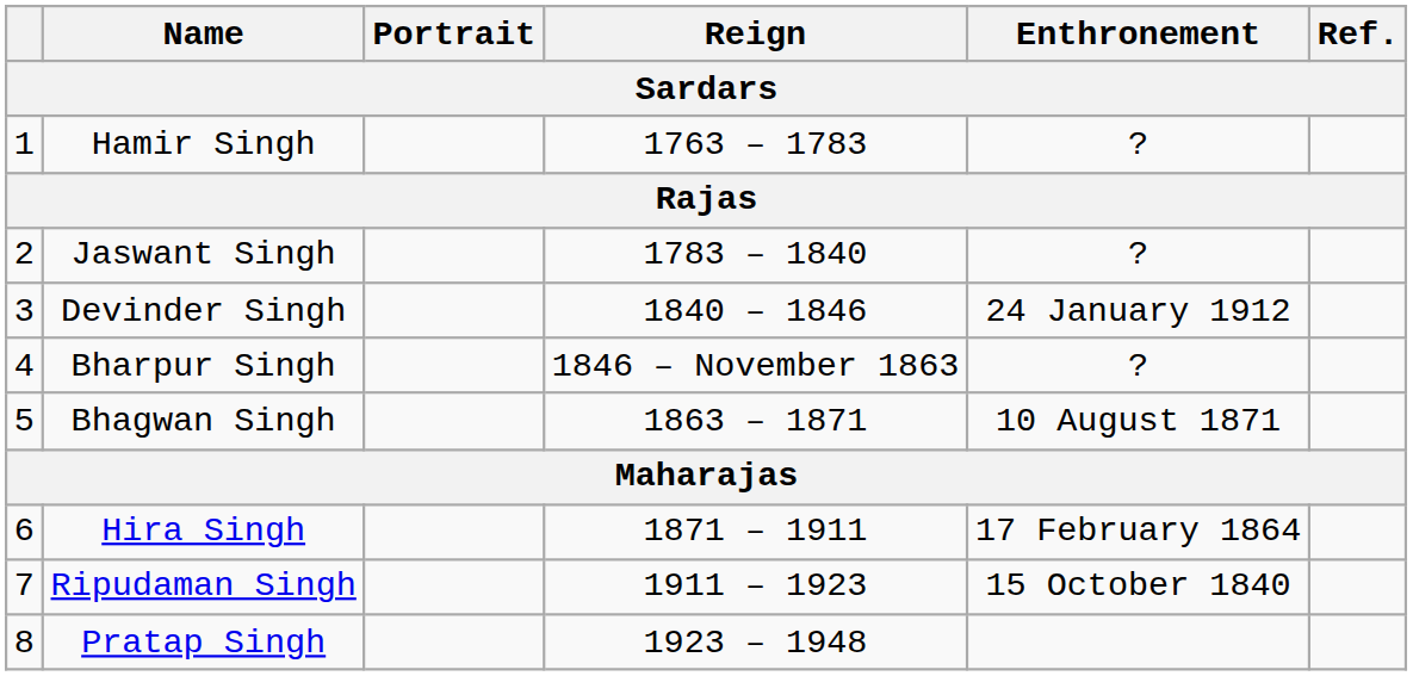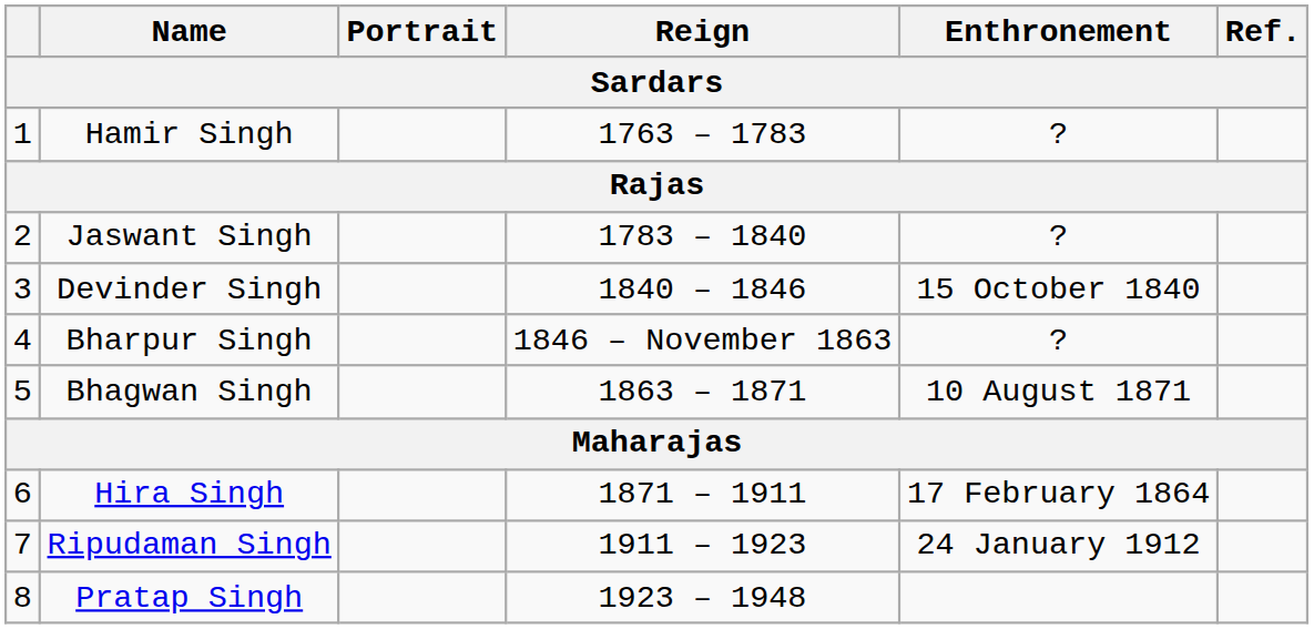 <table class="wikitable" style="text-align:center;">
 <tr>
 <th></th>
 <th>Name<br></th>
 <th>Portrait</th>
 <th class="unsortable">Reign</th>
 <th>Enthronement</th>
 <th>Ref.</th>
 </tr>
 <tr>
 <th colspan="6"><strong>Sardars</strong></th>
 </tr>
 <tr>
 <td>1</td>
 <td>Hamir Singh<br></td>
 <td></td>
 <td>1763 – 1783</td>
 <td>?</td>
 <td></td>
 </tr>
 <tr>
 <th colspan="6">Rajas</th>
 </tr>
 <tr>
 <td>2</td>
 <td>Jaswant Singh<br></td>
 <td></td>
 <td>1783 – 1840</td>
 <td>?</td>
 <td></td>
 </tr>
 <tr>
 <td>3</td>
 <td>Devinder Singh<br></td>
 <td></td>
 <td>1840 – 1846</td>
-<td>24 January 1912</td>
+<td>15 October 1840</td>
 <td></td>
 </tr>
 <tr>
 <td>4</td>
 <td>Bharpur Singh<br></td>
 <td></td>
 <td>1846 – November 1863</td>
 <td>?</td>
 <td></td>
 </tr>
 <tr>
 <td>5</td>
 <td>Bhagwan Singh<br></td>
 <td></td>
 <td>1863 – 1871</td>
 <td>10 August 1871</td>
 <td></td>
 </tr>
 <tr>
 <th colspan="6">Maharajas</th>
 </tr>
 <tr>
 <td>6</td>
 <td><a href='#'>Hira Singh</a><br></td>
 <td></td>
 <td>1871 – 1911</td>
 <td>17 February 1864</td>
 <td></td>
 </tr>
 <tr>
 <td>7</td>
 <td><a href='#'>Ripudaman Singh</a><br></td>
 <td></td>
 <td>1911 – 1923</td>
-<td>15 October 1840</td>
+<td>24 January 1912</td>
 <td></td>
 </tr>
 <tr>
 <td>8</td>
 <td><a href='#'>Pratap Singh</a><br></td>
 <td></td>
 <td>1923 – 1948</td>
 <td></td>
 <td></td>
 </tr>
 </table>
